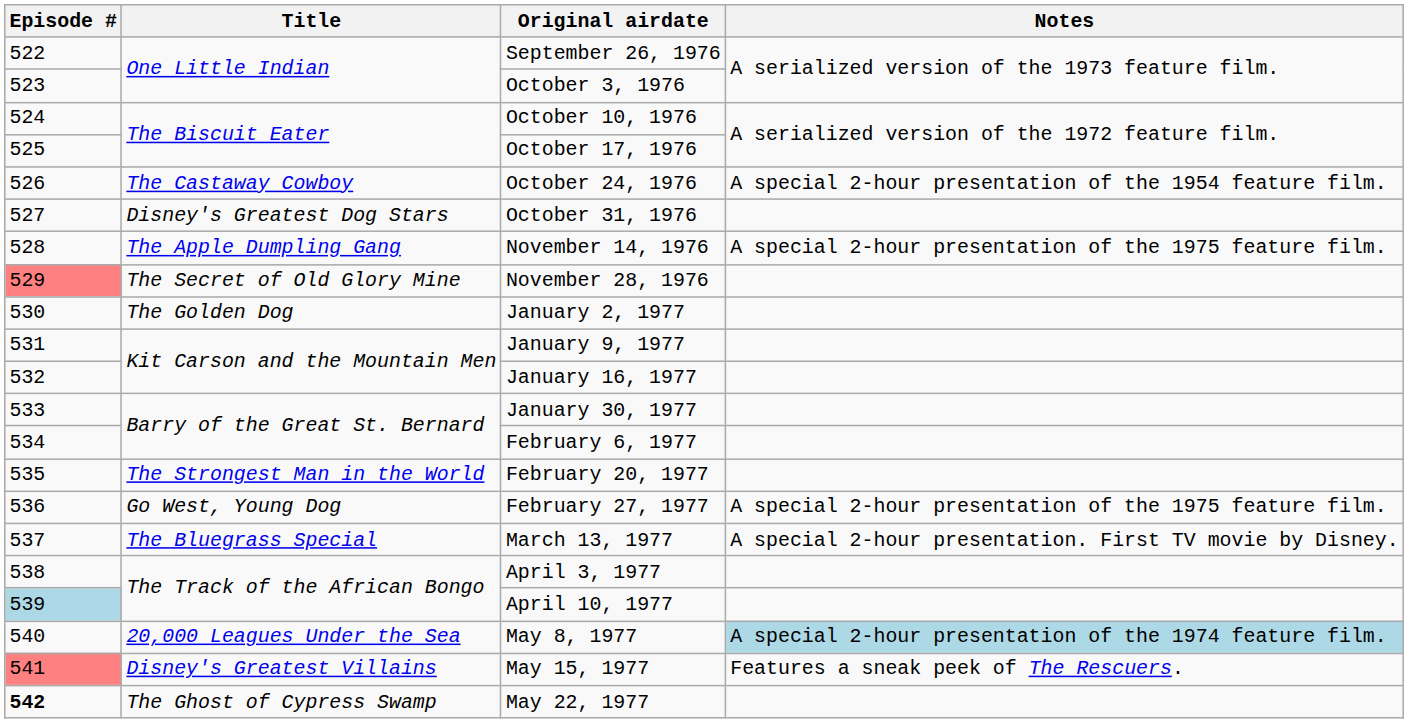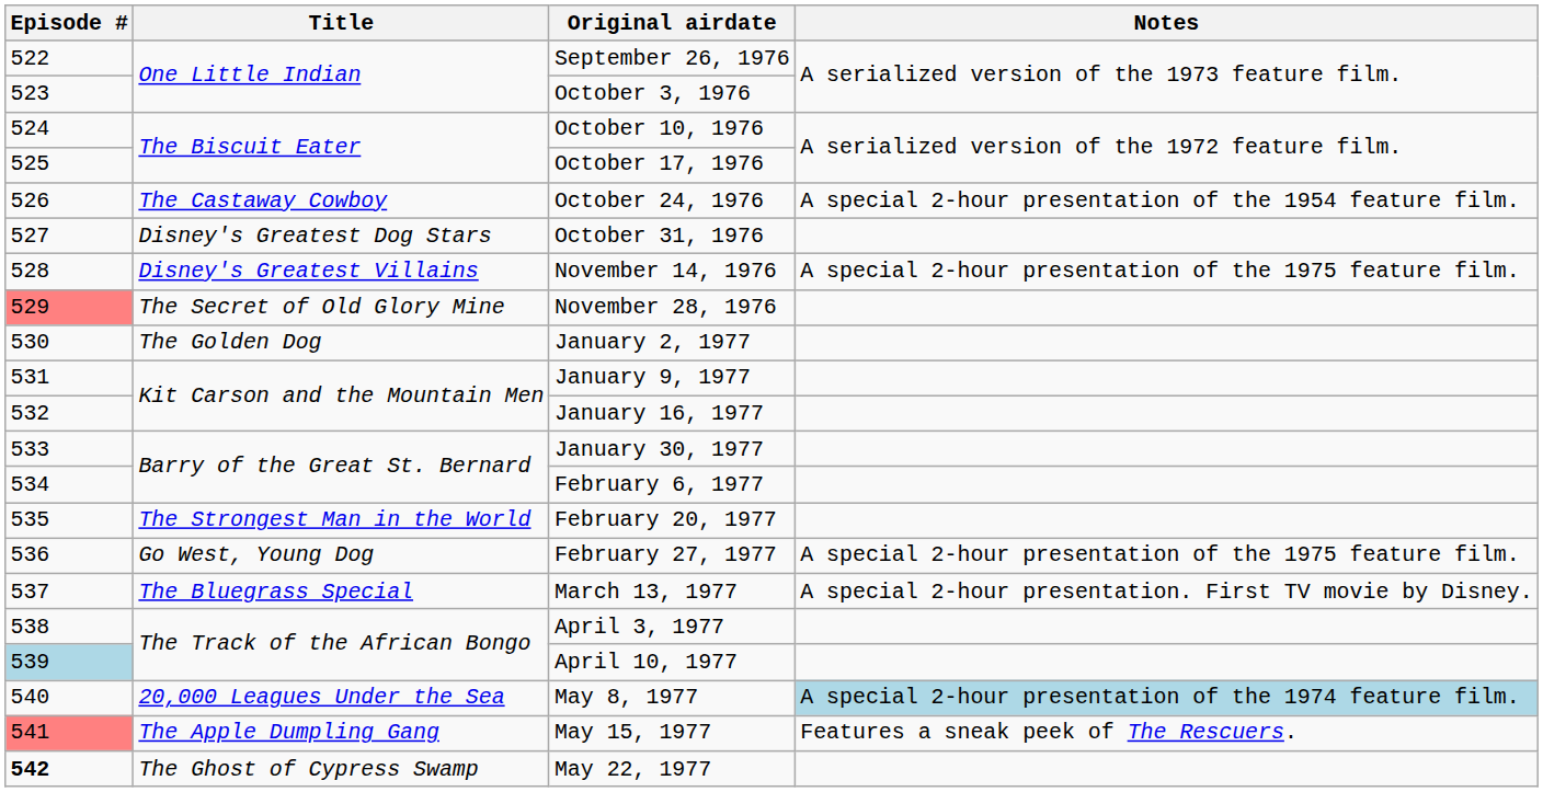 <table class="wikitable sortable">
 <tr>
 <th>Episode #</th>
 <th>Title</th>
 <th>Original airdate</th>
 <th>Notes</th>
 </tr>
 <tr>
 <td>522</td>
 <td rowspan="2"><em><a href='#'>One Little Indian</a></em></td>
 <td>September 26, 1976</td>
 <td rowspan="2">A serialized version of the 1973 feature film.</td>
 </tr>
 <tr>
 <td>523</td>
 <td>October 3, 1976</td>
 </tr>
 <tr>
 <td>524</td>
 <td rowspan="2"><em><a href='#'>The Biscuit Eater</a></em></td>
 <td>October 10, 1976</td>
 <td rowspan="2">A serialized version of the 1972 feature film.</td>
 </tr>
 <tr>
 <td>525</td>
 <td>October 17, 1976</td>
 </tr>
 <tr>
 <td>526</td>
 <td><em><a href='#'>The Castaway Cowboy</a></em></td>
 <td>October 24, 1976</td>
 <td>A special 2-hour presentation of the 1954 feature film.</td>
 </tr>
 <tr>
 <td>527</td>
 <td><em>Disney's Greatest Dog Stars</em></td>
 <td>October 31, 1976</td>
 <td></td>
 </tr>
 <tr>
 <td>528</td>
-<td><em><a href='#'>The Apple Dumpling Gang</a></em></td>
+<td><em><a href='#'>Disney's Greatest Villains</a></em></td>
 <td>November 14, 1976</td>
 <td>A special 2-hour presentation of the 1975 feature film.</td>
 </tr>
 <tr>
 <td style="background:#ff8080;">529</td>
 <td><em>The Secret of Old Glory Mine</em></td>
 <td>November 28, 1976</td>
 <td></td>
 </tr>
 <tr>
 <td>530</td>
 <td><em>The Golden Dog</em></td>
 <td>January 2, 1977</td>
 <td></td>
 </tr>
 <tr>
 <td>531</td>
 <td rowspan="2"><em>Kit Carson and the Mountain Men</em></td>
 <td>January 9, 1977</td>
 <td></td>
 </tr>
 <tr>
 <td>532</td>
 <td>January 16, 1977</td>
 <td></td>
 </tr>
 <tr>
 <td>533</td>
 <td rowspan="2"><em>Barry of the Great St. Bernard</em></td>
 <td>January 30, 1977</td>
 <td></td>
 </tr>
 <tr>
 <td>534</td>
 <td>February 6, 1977</td>
 <td></td>
 </tr>
 <tr>
 <td>535</td>
 <td><em><a href='#'>The Strongest Man in the World</a></em></td>
 <td>February 20, 1977</td>
 <td></td>
 </tr>
 <tr>
 <td>536</td>
 <td><em>Go West, Young Dog</em></td>
 <td>February 27, 1977</td>
 <td>A special 2-hour presentation of the 1975 feature film.</td>
 </tr>
 <tr>
 <td>537</td>
 <td><em><a href='#'>The Bluegrass Special</a></em></td>
 <td>March 13, 1977</td>
 <td>A special 2-hour presentation. First TV movie by Disney.</td>
 </tr>
 <tr>
 <td>538</td>
 <td rowspan="2"><em>The Track of the African Bongo</em></td>
 <td>April 3, 1977</td>
 <td></td>
 </tr>
 <tr>
 <td style="background: lightblue;">539</td>
 <td>April 10, 1977</td>
 <td></td>
 </tr>
 <tr>
 <td>540</td>
 <td><em><a href='#'>20,000 Leagues Under the Sea</a></em></td>
 <td>May 8, 1977</td>
 <td style="background: lightblue;">A special 2-hour presentation of the 1974 feature film.</td>
 </tr>
 <tr>
 <td style="background:#ff8080;">541</td>
-<td><em><a href='#'>Disney's Greatest Villains</a></em></td>
+<td><em><a href='#'>The Apple Dumpling Gang</a></em></td>
 <td>May 15, 1977</td>
 <td>Features a sneak peek of <em><a href='#'>The Rescuers</a></em>.</td>
 </tr>
 <tr>
 <td><strong>542</strong></td>
 <td><em>The Ghost of Cypress Swamp</em></td>
 <td>May 22, 1977</td>
 <td></td>
 </tr>
 </table>
